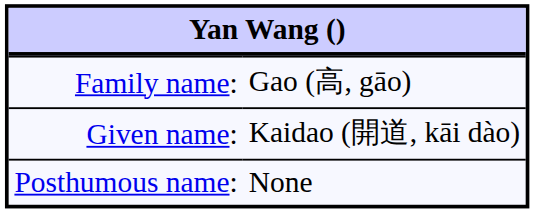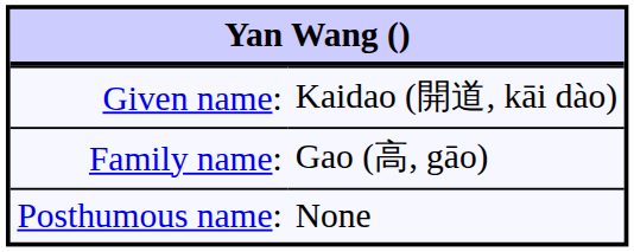 <table cellpadding=3px cellspacing=0px bgcolor=#f7f8ff style="float:right; border:2px solid; margin:5px;">
 <tr>
 <th align=center style="background:#ccf; border-bottom:2px solid" colspan=2><strong>Yan Wang</strong> ()</th>
+</tr>
+<tr>
+<td align=right style="border-top:1px solid"><a href='#'>Given name</a>:</td>
+<td style="border-top:1px solid">Kaidao (開道, kāi dào)</td>
 </tr>
 <tr>
 <td align=right style="border-top:1px solid"><a href='#'>Family name</a>:</td>
 <td style="border-top:1px solid">Gao (高, gāo)</td>
 </tr>
 <tr>
-<td align=right style="border-top:1px solid"><a href='#'>Given name</a>:</td>
-<td style="border-top:1px solid">Kaidao (開道, kāi dào)</td>
-</tr>
-<tr>
 <td align=right style="border-top:1px solid"><a href='#'>Posthumous name</a>:</td>
 <td style="border-top:1px solid">None</td>
 </tr>
 </table>
